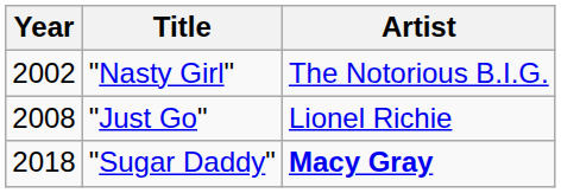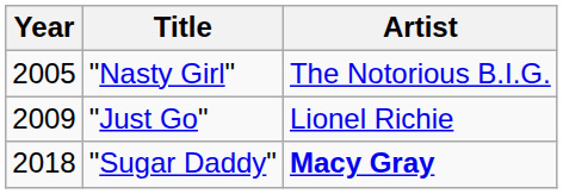 <table class="wikitable">
 <tr>
 <th>Year</th>
 <th>Title</th>
 <th>Artist</th>
 </tr>
 <tr>
-<td>2002</td>
+<td>2005</td>
 <td>"<a href='#'>Nasty Girl</a>"</td>
 <td><a href='#'>The Notorious B.I.G.</a></td>
 </tr>
 <tr>
-<td>2008</td>
+<td>2009</td>
 <td>"<a href='#'>Just Go</a>"</td>
 <td><a href='#'>Lionel Richie</a></td>
 </tr>
 <tr>
 <td>2018</td>
 <td>"<a href='#'>Sugar Daddy</a>"</td>
 <td><strong><a href='#'>Macy Gray</a></strong></td>
 </tr>
 </table>
